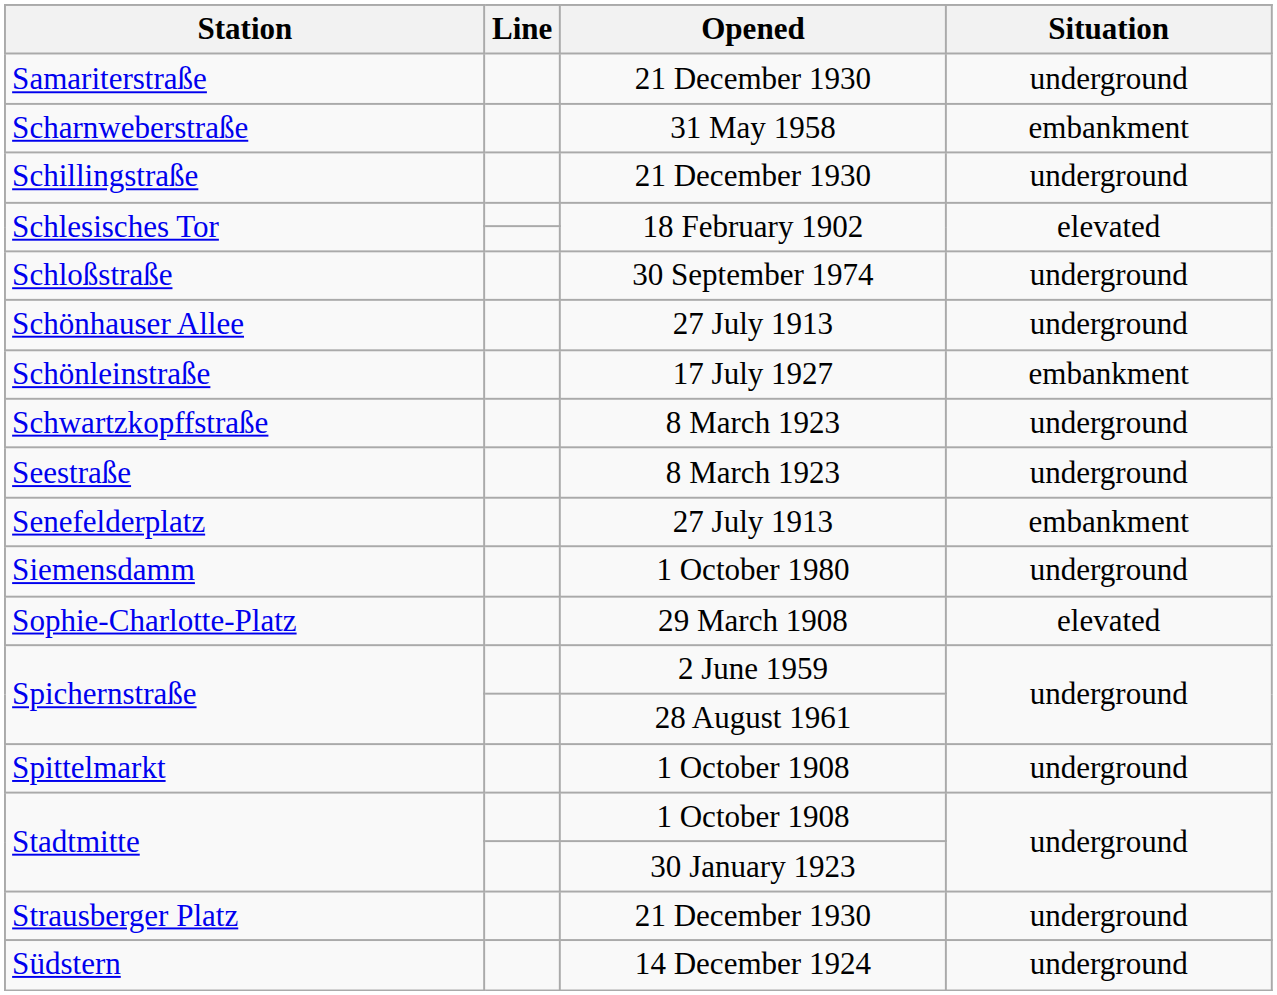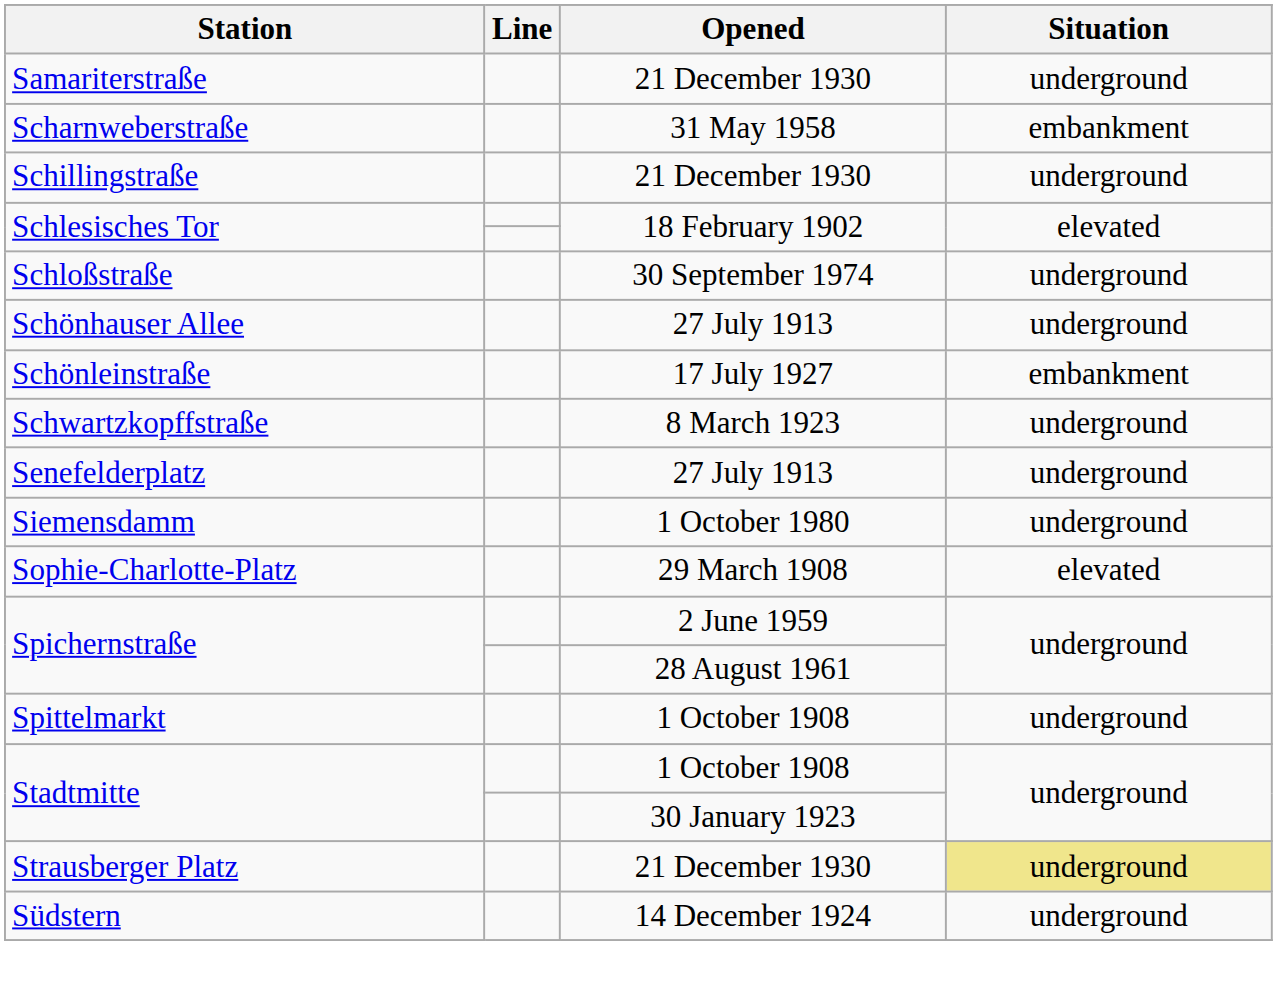 <table class="wikitable" style="text-align:center">
 <tr>
 <th style="width:15em">Station</th>
 <th>Line</th>
 <th style="width:12em">Opened</th>
 <th style="width:10em">Situation</th>
 </tr>
 <tr>
 <td align="left"><a href='#'>Samariterstraße</a></td>
 <td></td>
 <td>21 December 1930</td>
 <td>underground</td>
 </tr>
 <tr>
 <td align="left"><a href='#'>Scharnweberstraße</a></td>
 <td></td>
 <td>31 May 1958</td>
 <td>embankment</td>
 </tr>
 <tr>
 <td align="left"><a href='#'>Schillingstraße</a></td>
 <td></td>
 <td>21 December 1930</td>
 <td>underground</td>
 </tr>
 <tr>
 <td rowspan="2" align="left"><a href='#'>Schlesisches Tor</a></td>
 <td></td>
 <td rowspan="2">18 February 1902</td>
 <td rowspan="2">elevated</td>
 </tr>
 <tr>
 <td></td>
 </tr>
 <tr>
 <td align="left"><a href='#'>Schloßstraße</a></td>
 <td></td>
 <td>30 September 1974</td>
 <td>underground</td>
 </tr>
 <tr>
 <td align="left"><a href='#'>Schönhauser Allee</a></td>
 <td></td>
 <td>27 July 1913</td>
 <td>underground</td>
 </tr>
 <tr>
 <td align="left"><a href='#'>Schönleinstraße</a></td>
 <td></td>
 <td>17 July 1927</td>
 <td>embankment</td>
 </tr>
 <tr>
 <td align="left"><a href='#'>Schwartzkopffstraße</a></td>
 <td></td>
 <td>8 March 1923</td>
 <td>underground</td>
 </tr>
 <tr>
-<td align="left"><a href='#'>Seestraße</a></td>
-<td></td>
-<td>8 March 1923</td>
-<td>underground</td>
-</tr>
-<tr>
 <td align="left"><a href='#'>Senefelderplatz</a></td>
 <td></td>
 <td>27 July 1913</td>
-<td>embankment</td>
+<td>underground</td>
 </tr>
 <tr>
 <td align="left"><a href='#'>Siemensdamm</a></td>
 <td></td>
 <td>1 October 1980</td>
 <td>underground</td>
 </tr>
 <tr>
 <td align="left"><a href='#'>Sophie-Charlotte-Platz</a></td>
 <td></td>
 <td>29 March 1908</td>
 <td>elevated</td>
 </tr>
 <tr>
 <td rowspan="2" align="left"><a href='#'>Spichernstraße</a></td>
 <td></td>
 <td>2 June 1959</td>
 <td rowspan="2">underground</td>
 </tr>
 <tr>
 <td></td>
 <td>28 August 1961</td>
 </tr>
 <tr>
 <td align="left"><a href='#'>Spittelmarkt</a></td>
 <td></td>
 <td>1 October 1908</td>
 <td>underground</td>
 </tr>
 <tr>
 <td rowspan="2" align="left"><a href='#'>Stadtmitte</a></td>
 <td></td>
 <td>1 October 1908</td>
 <td rowspan="2">underground</td>
 </tr>
 <tr>
 <td></td>
 <td>30 January 1923</td>
 </tr>
 <tr>
 <td align="left"><a href='#'>Strausberger Platz</a></td>
 <td></td>
 <td>21 December 1930</td>
-<td>underground</td>
+<td style="background: khaki;">underground</td>
 </tr>
 <tr>
 <td align="left"><a href='#'>Südstern</a></td>
 <td></td>
 <td>14 December 1924</td>
 <td>underground</td>
 </tr>
 </table>
